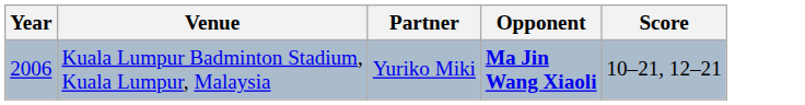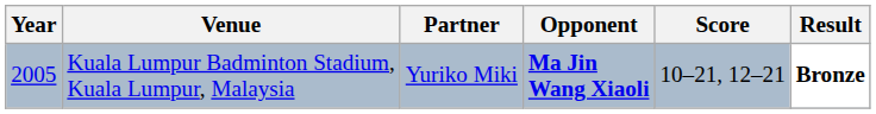 <table class="sortable wikitable" style="font-size: 90%;">
 <tr>
 <th>Year</th>
 <th>Venue</th>
 <th>Partner</th>
 <th>Opponent</th>
 <th>Score</th>
+<th>Result</th>
 </tr>
 <tr style="background:#AABBCC">
-<td align="center"><a href='#'>2006</a></td>
+<td align="center"><a href='#'>2005</a></td>
 <td align="left"><a href='#'>Kuala Lumpur Badminton Stadium</a>,<br><a href='#'>Kuala Lumpur</a>, <a href='#'>Malaysia</a></td>
 <td align="left"> <a href='#'>Yuriko Miki</a></td>
 <td align="left"><strong> <a href='#'>Ma Jin</a> <br>  <a href='#'>Wang Xiaoli</a></strong></td>
 <td align="left">10–21, 12–21</td>
+<td style="text-align:left; background:white"> <strong>Bronze</strong></td>
 </tr>
 </table>
